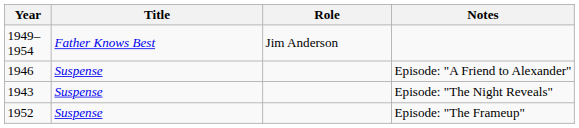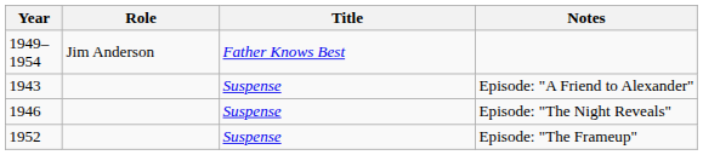 <table class="wikitable sortable">
 <tr>
 <th width="50px">Year</th>
+<th width="150px">Role</th>
 <th width="250px">Title</th>
-<th width="150px">Role</th>
 <th class="unsortable">Notes</th>
 </tr>
 <tr>
 <td>1949–1954</td>
+<td>Jim Anderson</td>
 <td><em><a href='#'>Father Knows Best</a></em></td>
-<td>Jim Anderson</td>
 <td></td>
 </tr>
 <tr>
-<td>1946</td>
+<td>1943</td>
+<td></td>
 <td><em><a href='#'>Suspense</a></em></td>
-<td></td>
 <td>Episode: "A Friend to Alexander"</td>
 </tr>
 <tr>
-<td>1943</td>
+<td>1946</td>
+<td></td>
 <td><em><a href='#'>Suspense</a></em></td>
-<td></td>
 <td>Episode: "The Night Reveals"</td>
 </tr>
 <tr>
 <td>1952</td>
+<td></td>
 <td><em><a href='#'>Suspense</a></em></td>
-<td></td>
 <td>Episode: "The Frameup"</td>
 </tr>
 </table>
